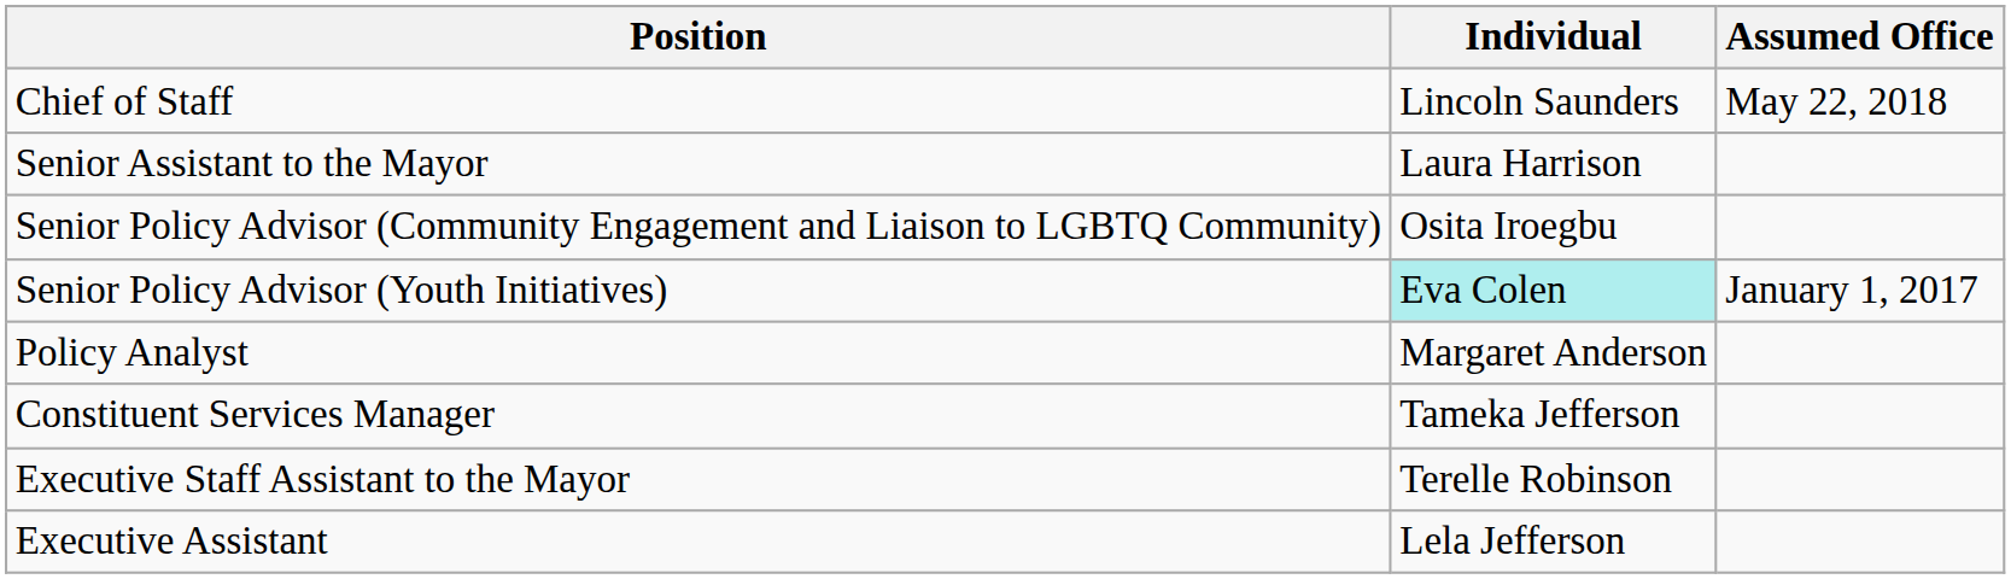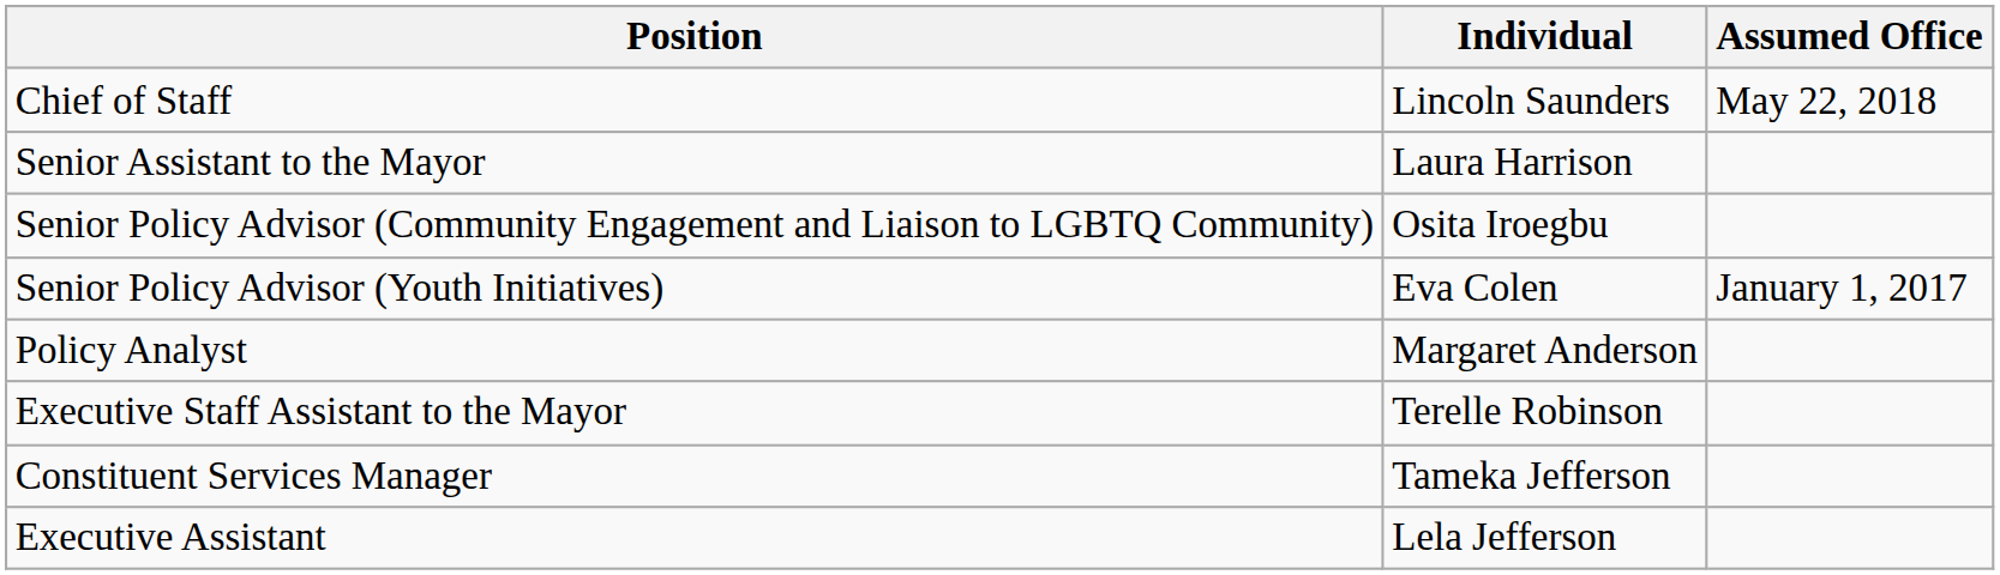 <table class="wikitable sortable">
 <tr>
 <th>Position</th>
 <th>Individual</th>
 <th>Assumed Office</th>
 </tr>
 <tr>
 <td>Chief of Staff</td>
 <td>Lincoln Saunders</td>
 <td>May 22, 2018</td>
 </tr>
 <tr>
 <td>Senior Assistant to the Mayor</td>
 <td>Laura Harrison</td>
 <td></td>
 </tr>
 <tr>
 <td>Senior Policy Advisor (Community Engagement and Liaison to LGBTQ Community)</td>
 <td>Osita Iroegbu</td>
 <td></td>
 </tr>
 <tr>
 <td>Senior Policy Advisor (Youth Initiatives)</td>
-<td style="background: paleturquoise;">Eva Colen</td>
+<td>Eva Colen</td>
 <td>January 1, 2017</td>
 </tr>
 <tr>
 <td>Policy Analyst</td>
 <td>Margaret Anderson</td>
 <td></td>
 </tr>
 <tr>
-<td>Constituent Services Manager</td>
-<td>Tameka Jefferson</td>
+<td>Executive Staff Assistant to the Mayor</td>
+<td>Terelle Robinson</td>
 <td></td>
 </tr>
 <tr>
-<td>Executive Staff Assistant to the Mayor</td>
-<td>Terelle Robinson</td>
+<td>Constituent Services Manager</td>
+<td>Tameka Jefferson</td>
 <td></td>
 </tr>
 <tr>
 <td>Executive Assistant</td>
 <td>Lela Jefferson</td>
 <td></td>
 </tr>
 </table>
